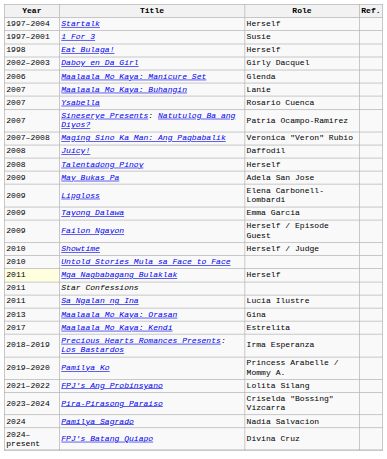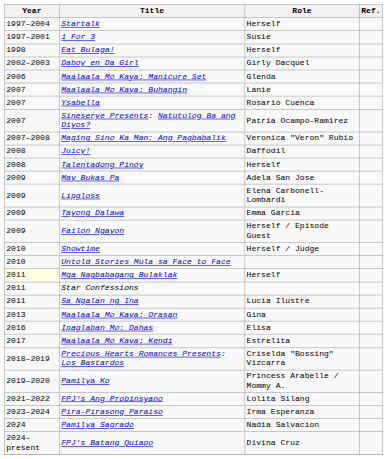 <table class="wikitable sortable">
 <tr>
 <th>Year</th>
 <th>Title</th>
 <th>Role</th>
 <th>Ref.</th>
 </tr>
 <tr>
 <td>1997–2004</td>
 <td><em><a href='#'>Startalk</a></em></td>
 <td>Herself</td>
 <td></td>
 </tr>
 <tr>
 <td>1997–2001</td>
 <td><em><a href='#'>1 For 3</a></em></td>
 <td>Susie</td>
 <td></td>
 </tr>
 <tr>
 <td>1998</td>
 <td><em><a href='#'>Eat Bulaga!</a></em></td>
 <td>Herself</td>
 <td></td>
 </tr>
 <tr>
 <td>2002–2003</td>
 <td><em><a href='#'>Daboy en Da Girl</a></em></td>
 <td>Girly Dacquel</td>
 <td></td>
 </tr>
 <tr>
 <td>2006</td>
 <td><em><a href='#'>Maalaala Mo Kaya: Manicure Set</a></em></td>
 <td>Glenda</td>
 <td></td>
 </tr>
 <tr>
 <td>2007</td>
 <td><em><a href='#'>Maalaala Mo Kaya: Buhangin</a></em></td>
 <td>Lanie</td>
 <td></td>
 </tr>
 <tr>
 <td>2007</td>
 <td><em><a href='#'>Ysabella</a></em></td>
 <td>Rosario Cuenca</td>
 <td></td>
 </tr>
 <tr>
 <td>2007</td>
 <td><em><a href='#'>Sineserye Presents</a>: <a href='#'>Natutulog Ba ang Diyos?</a></em></td>
 <td>Patria Ocampo-Ramirez</td>
 <td></td>
 </tr>
 <tr>
 <td>2007–2008</td>
 <td><em><a href='#'>Maging Sino Ka Man: Ang Pagbabalik</a></em></td>
 <td>Veronica "Veron" Rubio</td>
 <td></td>
 </tr>
 <tr>
 <td>2008</td>
 <td><em><a href='#'>Juicy!</a></em></td>
 <td>Daffodil</td>
 <td></td>
 </tr>
 <tr>
 <td>2008</td>
 <td><em><a href='#'>Talentadong Pinoy</a></em></td>
 <td>Herself</td>
 <td></td>
 </tr>
 <tr>
 <td>2009</td>
 <td><em><a href='#'>May Bukas Pa</a></em></td>
 <td>Adela San Jose</td>
 <td></td>
 </tr>
 <tr>
 <td>2009</td>
 <td><em><a href='#'>Lipgloss</a></em></td>
 <td>Elena Carbonell-Lombardi</td>
 <td></td>
 </tr>
 <tr>
 <td>2009</td>
 <td><em><a href='#'>Tayong Dalawa</a></em></td>
 <td>Emma Garcia</td>
 <td></td>
 </tr>
 <tr>
 <td>2009</td>
 <td><em><a href='#'>Failon Ngayon</a></em></td>
 <td>Herself / Episode Guest</td>
 <td></td>
 </tr>
 <tr>
 <td>2010</td>
 <td><em><a href='#'>Showtime</a></em></td>
 <td>Herself / Judge</td>
 <td></td>
 </tr>
 <tr>
 <td>2010</td>
 <td><em><a href='#'>Untold Stories Mula sa Face to Face</a></em></td>
 <td></td>
 <td></td>
 </tr>
 <tr>
 <td style="background: lightyellow;">2011</td>
 <td><em><a href='#'>Mga Nagbabagang Bulaklak</a></em></td>
 <td>Herself</td>
 <td></td>
 </tr>
 <tr>
 <td>2011</td>
 <td><em>Star Confessions</em></td>
 <td></td>
 <td></td>
 </tr>
 <tr>
 <td>2011</td>
 <td><em><a href='#'>Sa Ngalan ng Ina</a></em></td>
 <td>Lucia Ilustre</td>
 <td></td>
 </tr>
 <tr>
 <td>2013</td>
 <td><em><a href='#'>Maalaala Mo Kaya: Orasan</a></em></td>
 <td>Gina</td>
 <td></td>
 </tr>
 <tr>
+<td>2016</td>
+<td><em><a href='#'>Ipaglaban Mo: Dahas</a></em></td>
+<td>Elisa</td>
+<td></td>
+</tr>
+<tr>
 <td>2017</td>
 <td><em><a href='#'>Maalaala Mo Kaya: Kendi</a></em></td>
 <td>Estrelita</td>
 <td></td>
 </tr>
 <tr>
 <td>2018–2019</td>
 <td><em><a href='#'>Precious Hearts Romances Presents</a>: <a href='#'>Los Bastardos</a></em></td>
-<td>Irma Esperanza</td>
+<td>Criselda "Bossing" Vizcarra</td>
 <td></td>
 </tr>
 <tr>
 <td>2019–2020</td>
 <td><em><a href='#'>Pamilya Ko</a></em></td>
 <td>Princess Arabelle / Mommy A.</td>
 <td></td>
 </tr>
 <tr>
 <td>2021–2022</td>
 <td><em><a href='#'>FPJ's Ang Probinsyano</a></em></td>
 <td>Lolita Silang</td>
 <td></td>
 </tr>
 <tr>
 <td>2023–2024</td>
 <td><em><a href='#'>Pira-Pirasong Paraiso</a></em></td>
-<td>Criselda "Bossing" Vizcarra</td>
+<td>Irma Esperanza</td>
 <td></td>
 </tr>
 <tr>
 <td>2024</td>
 <td><em><a href='#'>Pamilya Sagrado</a></em></td>
 <td>Nadia Salvacion</td>
 <td></td>
 </tr>
 <tr>
 <td>2024–present</td>
 <td><em><a href='#'>FPJ's Batang Quiapo</a></em></td>
 <td>Divina Cruz</td>
 <td></td>
 </tr>
 <tr>
 </tr>
 </table>
